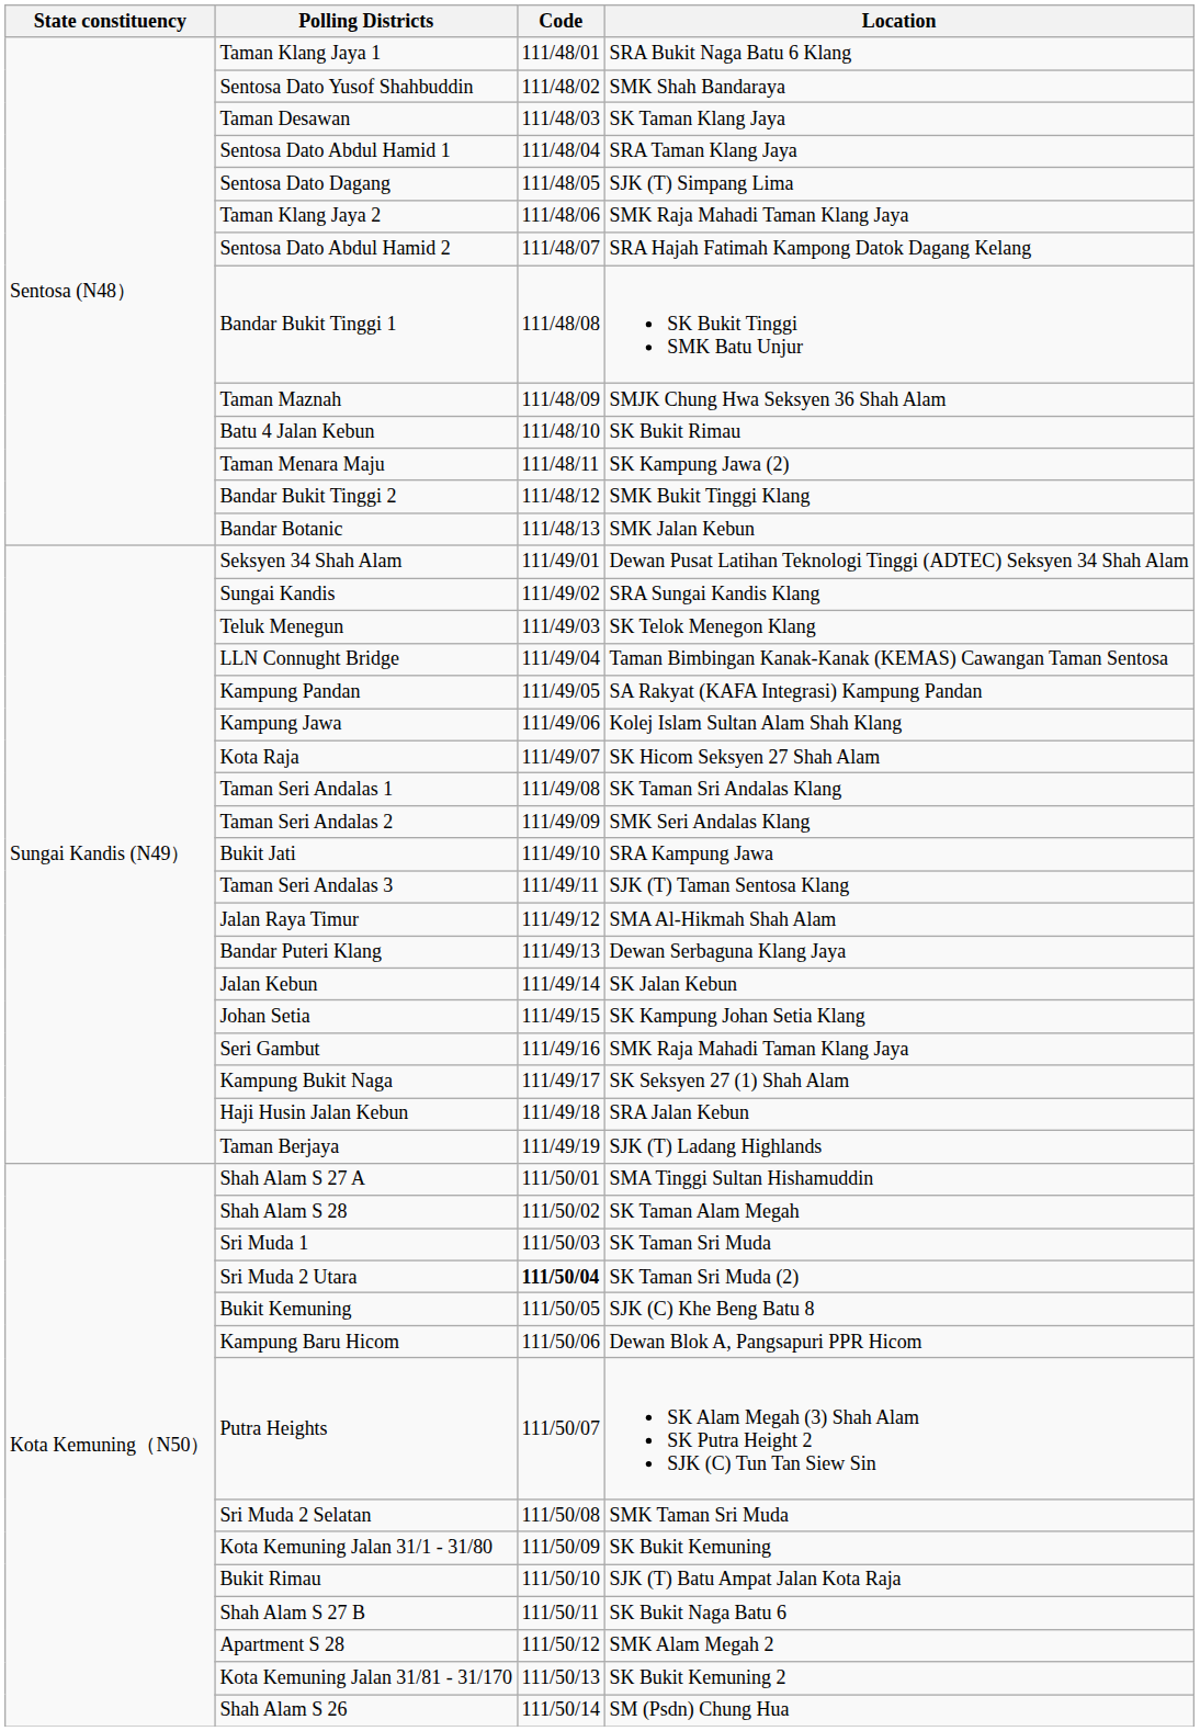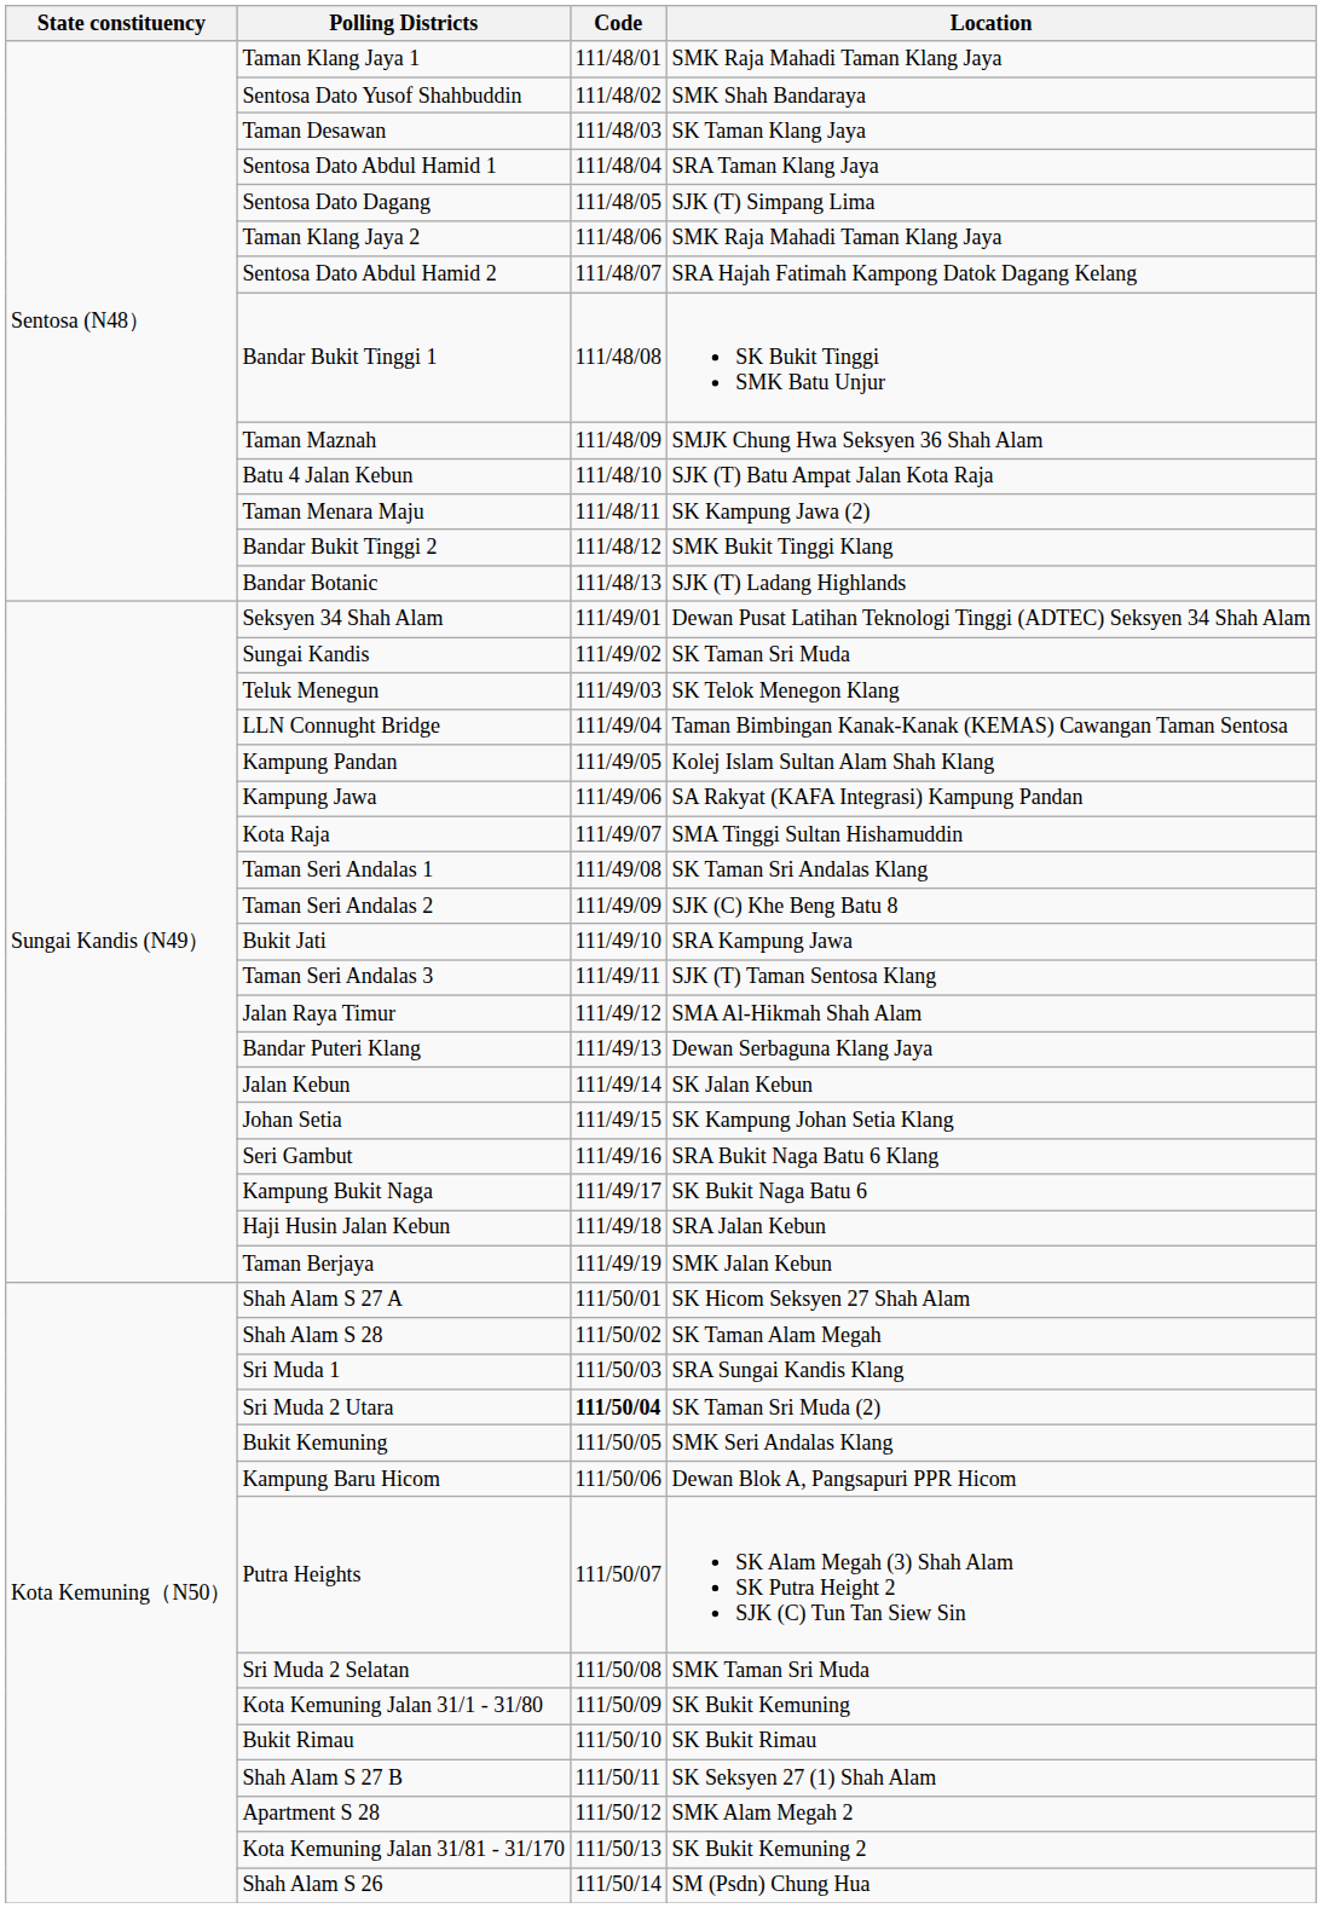 <table class="wikitable sortable mw-collapsible" style="white-space:nowrap;font-size:85%">
 <tr>
 <th>State constituency</th>
 <th>Polling Districts</th>
 <th>Code</th>
 <th>Location</th>
 </tr>
 <tr>
 <td rowspan="13">Sentosa (N48）</td>
 <td>Taman Klang Jaya 1</td>
 <td>111/48/01</td>
-<td>SRA Bukit Naga Batu 6 Klang</td>
+<td>SMK Raja Mahadi Taman Klang Jaya</td>
 </tr>
 <tr>
 <td>Sentosa Dato Yusof Shahbuddin</td>
 <td>111/48/02</td>
 <td>SMK Shah Bandaraya</td>
 </tr>
 <tr>
 <td>Taman Desawan</td>
 <td>111/48/03</td>
 <td>SK Taman Klang Jaya</td>
 </tr>
 <tr>
 <td>Sentosa Dato Abdul Hamid 1</td>
 <td>111/48/04</td>
 <td>SRA Taman Klang Jaya</td>
 </tr>
 <tr>
 <td>Sentosa Dato Dagang</td>
 <td>111/48/05</td>
 <td>SJK (T) Simpang Lima</td>
 </tr>
 <tr>
 <td>Taman Klang Jaya 2</td>
 <td>111/48/06</td>
 <td>SMK Raja Mahadi Taman Klang Jaya</td>
 </tr>
 <tr>
 <td>Sentosa Dato Abdul Hamid 2</td>
 <td>111/48/07</td>
 <td>SRA Hajah Fatimah Kampong Datok Dagang Kelang</td>
 </tr>
 <tr>
 <td>Bandar Bukit Tinggi 1</td>
 <td>111/48/08</td>
 <td><br><ul><li>SK Bukit Tinggi</li><li>SMK Batu Unjur</li></ul></td>
 </tr>
 <tr>
 <td>Taman Maznah</td>
 <td>111/48/09</td>
 <td>SMJK Chung Hwa Seksyen 36 Shah Alam</td>
 </tr>
 <tr>
 <td>Batu 4 Jalan Kebun</td>
 <td>111/48/10</td>
-<td>SK Bukit Rimau</td>
+<td>SJK (T) Batu Ampat Jalan Kota Raja</td>
 </tr>
 <tr>
 <td>Taman Menara Maju</td>
 <td>111/48/11</td>
 <td>SK Kampung Jawa (2)</td>
 </tr>
 <tr>
 <td>Bandar Bukit Tinggi 2</td>
 <td>111/48/12</td>
 <td>SMK Bukit Tinggi Klang</td>
 </tr>
 <tr>
 <td>Bandar Botanic</td>
 <td>111/48/13</td>
-<td>SMK Jalan Kebun</td>
+<td>SJK (T) Ladang Highlands</td>
 </tr>
 <tr>
 <td rowspan="19">Sungai Kandis (N49）</td>
 <td>Seksyen 34 Shah Alam</td>
 <td>111/49/01</td>
 <td>Dewan Pusat Latihan Teknologi Tinggi (ADTEC) Seksyen 34 Shah Alam</td>
 </tr>
 <tr>
 <td>Sungai Kandis</td>
 <td>111/49/02</td>
-<td>SRA Sungai Kandis Klang</td>
+<td>SK Taman Sri Muda</td>
 </tr>
 <tr>
 <td>Teluk Menegun</td>
 <td>111/49/03</td>
 <td>SK Telok Menegon Klang</td>
 </tr>
 <tr>
 <td>LLN Connught Bridge</td>
 <td>111/49/04</td>
 <td>Taman Bimbingan Kanak-Kanak (KEMAS) Cawangan Taman Sentosa</td>
 </tr>
 <tr>
 <td>Kampung Pandan</td>
 <td>111/49/05</td>
-<td>SA Rakyat (KAFA Integrasi) Kampung Pandan</td>
+<td>Kolej Islam Sultan Alam Shah Klang</td>
 </tr>
 <tr>
 <td>Kampung Jawa</td>
 <td>111/49/06</td>
-<td>Kolej Islam Sultan Alam Shah Klang</td>
+<td>SA Rakyat (KAFA Integrasi) Kampung Pandan</td>
 </tr>
 <tr>
 <td>Kota Raja</td>
 <td>111/49/07</td>
-<td>SK Hicom Seksyen 27 Shah Alam</td>
+<td>SMA Tinggi Sultan Hishamuddin</td>
 </tr>
 <tr>
 <td>Taman Seri Andalas 1</td>
 <td>111/49/08</td>
 <td>SK Taman Sri Andalas Klang</td>
 </tr>
 <tr>
 <td>Taman Seri Andalas 2</td>
 <td>111/49/09</td>
-<td>SMK Seri Andalas Klang</td>
+<td>SJK (C) Khe Beng Batu 8</td>
 </tr>
 <tr>
 <td>Bukit Jati</td>
 <td>111/49/10</td>
 <td>SRA Kampung Jawa</td>
 </tr>
 <tr>
 <td>Taman Seri Andalas 3</td>
 <td>111/49/11</td>
 <td>SJK (T) Taman Sentosa Klang</td>
 </tr>
 <tr>
 <td>Jalan Raya Timur</td>
 <td>111/49/12</td>
 <td>SMA Al-Hikmah Shah Alam</td>
 </tr>
 <tr>
 <td>Bandar Puteri Klang</td>
 <td>111/49/13</td>
 <td>Dewan Serbaguna Klang Jaya</td>
 </tr>
 <tr>
 <td>Jalan Kebun</td>
 <td>111/49/14</td>
 <td>SK Jalan Kebun</td>
 </tr>
 <tr>
 <td>Johan Setia</td>
 <td>111/49/15</td>
 <td>SK Kampung Johan Setia Klang</td>
 </tr>
 <tr>
 <td>Seri Gambut</td>
 <td>111/49/16</td>
-<td>SMK Raja Mahadi Taman Klang Jaya</td>
+<td>SRA Bukit Naga Batu 6 Klang</td>
 </tr>
 <tr>
 <td>Kampung Bukit Naga</td>
 <td>111/49/17</td>
-<td>SK Seksyen 27 (1) Shah Alam</td>
+<td>SK Bukit Naga Batu 6</td>
 </tr>
 <tr>
 <td>Haji Husin Jalan Kebun</td>
 <td>111/49/18</td>
 <td>SRA Jalan Kebun</td>
 </tr>
 <tr>
 <td>Taman Berjaya</td>
 <td>111/49/19</td>
-<td>SJK (T) Ladang Highlands</td>
+<td>SMK Jalan Kebun</td>
 </tr>
 <tr>
 <td rowspan="14">Kota Kemuning（N50）</td>
 <td>Shah Alam S 27 A</td>
 <td>111/50/01</td>
-<td>SMA Tinggi Sultan Hishamuddin</td>
+<td>SK Hicom Seksyen 27 Shah Alam</td>
 </tr>
 <tr>
 <td>Shah Alam S 28</td>
 <td>111/50/02</td>
 <td>SK Taman Alam Megah</td>
 </tr>
 <tr>
 <td>Sri Muda 1</td>
 <td>111/50/03</td>
-<td>SK Taman Sri Muda</td>
+<td>SRA Sungai Kandis Klang</td>
 </tr>
 <tr>
 <td>Sri Muda 2 Utara</td>
 <td><strong>111/50/04</strong></td>
 <td>SK Taman Sri Muda (2)</td>
 </tr>
 <tr>
 <td>Bukit Kemuning</td>
 <td>111/50/05</td>
-<td>SJK (C) Khe Beng Batu 8</td>
+<td>SMK Seri Andalas Klang</td>
 </tr>
 <tr>
 <td>Kampung Baru Hicom</td>
 <td>111/50/06</td>
 <td>Dewan Blok A, Pangsapuri PPR Hicom</td>
 </tr>
 <tr>
 <td>Putra Heights</td>
 <td>111/50/07</td>
 <td><br><ul><li>SK Alam Megah (3) Shah Alam</li><li>SK Putra Height 2</li><li>SJK (C) Tun Tan Siew Sin</li></ul></td>
 </tr>
 <tr>
 <td>Sri Muda 2 Selatan</td>
 <td>111/50/08</td>
 <td>SMK Taman Sri Muda</td>
 </tr>
 <tr>
 <td>Kota Kemuning Jalan 31/1 - 31/80</td>
 <td>111/50/09</td>
 <td>SK Bukit Kemuning</td>
 </tr>
 <tr>
 <td>Bukit Rimau</td>
 <td>111/50/10</td>
-<td>SJK (T) Batu Ampat Jalan Kota Raja</td>
+<td>SK Bukit Rimau</td>
 </tr>
 <tr>
 <td>Shah Alam S 27 B</td>
 <td>111/50/11</td>
-<td>SK Bukit Naga Batu 6</td>
+<td>SK Seksyen 27 (1) Shah Alam</td>
 </tr>
 <tr>
 <td>Apartment S 28</td>
 <td>111/50/12</td>
 <td>SMK Alam Megah 2</td>
 </tr>
 <tr>
 <td>Kota Kemuning Jalan 31/81 - 31/170</td>
 <td>111/50/13</td>
 <td>SK Bukit Kemuning 2</td>
 </tr>
 <tr>
 <td>Shah Alam  S 26</td>
 <td>111/50/14</td>
 <td>SM (Psdn) Chung Hua</td>
 </tr>
 </table>
